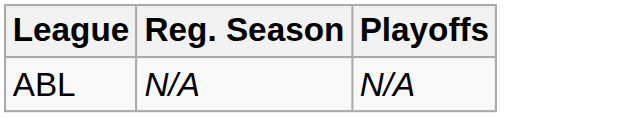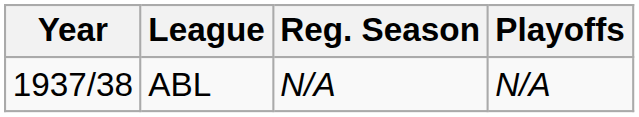 <table class="wikitable">
 <tr>
+<th>Year</th>
 <th>League</th>
 <th>Reg. Season</th>
 <th>Playoffs</th>
 </tr>
 <tr>
+<td>1937/38</td>
 <td>ABL</td>
 <td><em>N/A</em></td>
 <td><em>N/A</em></td>
 </tr>
 </table>
